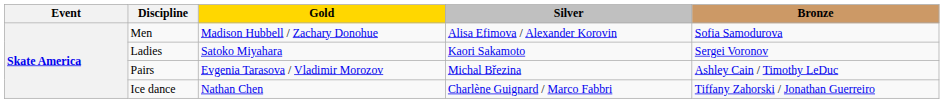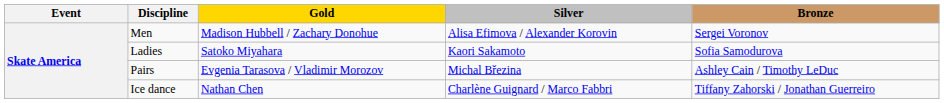 <table class="wikitable unsortable" style="text-align:left; width:100%;">
 <tr>
 <th scope="col" style="width:10%">Event</th>
 <th scope="col" style="width:5%">Discipline</th>
 <td scope="col" style="text-align:center; width:20%; background:gold"><strong>Gold</strong></td>
 <td scope="col" style="text-align:center; width:20%; background:silver"><strong>Silver</strong></td>
 <td scope="col" style="text-align:center; width:20%; background:#c96"><strong>Bronze</strong></td>
 </tr>
 <tr>
 <th scope="row" style="text-align:left" rowspan="4"> <a href='#'>Skate America</a></th>
 <td>Men</td>
 <td> <a href='#'>Madison Hubbell</a> / <a href='#'>Zachary Donohue</a></td>
 <td> <a href='#'>Alisa Efimova</a> / <a href='#'>Alexander Korovin</a></td>
-<td> <a href='#'>Sofia Samodurova</a></td>
+<td> <a href='#'>Sergei Voronov</a></td>
 </tr>
 <tr>
 <td>Ladies</td>
 <td> <a href='#'>Satoko Miyahara</a></td>
 <td> <a href='#'>Kaori Sakamoto</a></td>
-<td> <a href='#'>Sergei Voronov</a></td>
+<td> <a href='#'>Sofia Samodurova</a></td>
 </tr>
 <tr>
 <td>Pairs</td>
 <td> <a href='#'>Evgenia Tarasova</a> / <a href='#'>Vladimir Morozov</a></td>
 <td> <a href='#'>Michal Březina</a></td>
 <td> <a href='#'>Ashley Cain</a> / <a href='#'>Timothy LeDuc</a></td>
 </tr>
 <tr>
 <td>Ice dance</td>
 <td> <a href='#'>Nathan Chen</a></td>
 <td> <a href='#'>Charlène Guignard</a> / <a href='#'>Marco Fabbri</a></td>
 <td> <a href='#'>Tiffany Zahorski</a> / <a href='#'>Jonathan Guerreiro</a></td>
 </tr>
 </table>
